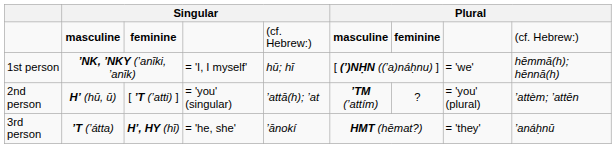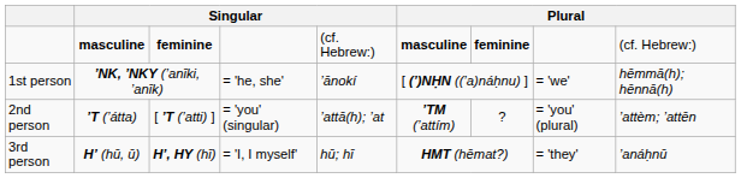 <table class="wikitable">
 <tr>
 <th></th>
 <th colspan="4">Singular</th>
 <th colspan="4">Plural</th>
 </tr>
 <tr>
 <td></td>
 <td align="center"><strong>masculine</strong></td>
 <td align="center"><strong>feminine</strong></td>
 <td></td>
 <td>(cf. Hebrew:)</td>
 <td align="center"><strong>masculine</strong></td>
 <td align="center"><strong>feminine</strong></td>
 <td></td>
 <td>(cf. Hebrew:)</td>
 </tr>
 <tr>
 <td>1st person</td>
 <td colspan="2" align="center"><em> <strong>’NK, ’NKY</strong> (’anīki, ’anīk)</em></td>
-<td>= 'I, I myself'</td>
-<td><em>hū; hī</em></td>
+<td>= 'he, she'</td>
+<td><em>’ānokí</em></td>
 <td colspan="2" align="center">[<em> <strong>(’)NḤN</strong> ((’a)náḥnu)</em> ]</td>
 <td>= 'we'</td>
 <td><em>hēmmā(h); hēnnā(h)</em></td>
 </tr>
 <tr>
 <td>2nd person</td>
-<td align="center"><em> <strong>H’</strong> (hū, ū)</em></td>
+<td align="center"><em> <strong>’T</strong> (’átta)</em></td>
 <td align="center">[<em> <strong>’T</strong> (’atti)</em> ]</td>
 <td>= 'you' (singular)</td>
 <td><em>’attā(h); ’at</em></td>
 <td align="center"><em> <strong>’TM</strong> (’attím)</em></td>
 <td align="center">?</td>
 <td>= 'you' (plural)</td>
 <td><em>’attèm; ’attēn</em></td>
 </tr>
 <tr>
 <td>3rd person</td>
-<td align="center"><em> <strong>’T</strong> (’átta)</em></td>
+<td align="center"><em> <strong>H’</strong> (hū, ū)</em></td>
 <td align="center"><em> <strong>H’, HY</strong> (hī)</em></td>
-<td>= 'he, she'</td>
-<td><em>’ānokí</em></td>
+<td>= 'I, I myself'</td>
+<td><em>hū; hī</em></td>
 <td colspan="2" align="center"><em> <strong>HMT</strong> (hēmat?)</em></td>
 <td>= 'they'</td>
 <td><em>’anáḥnū</em></td>
 </tr>
 </table>
